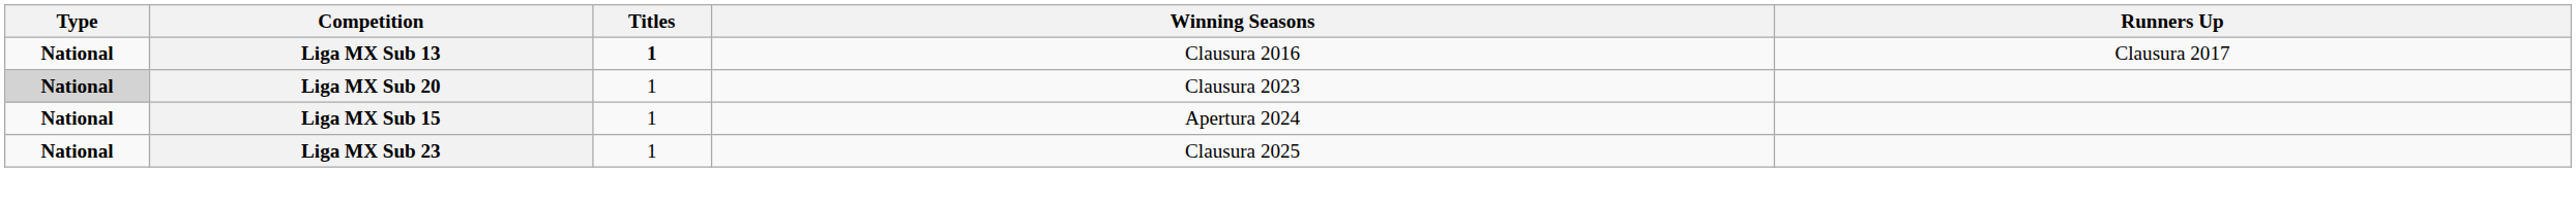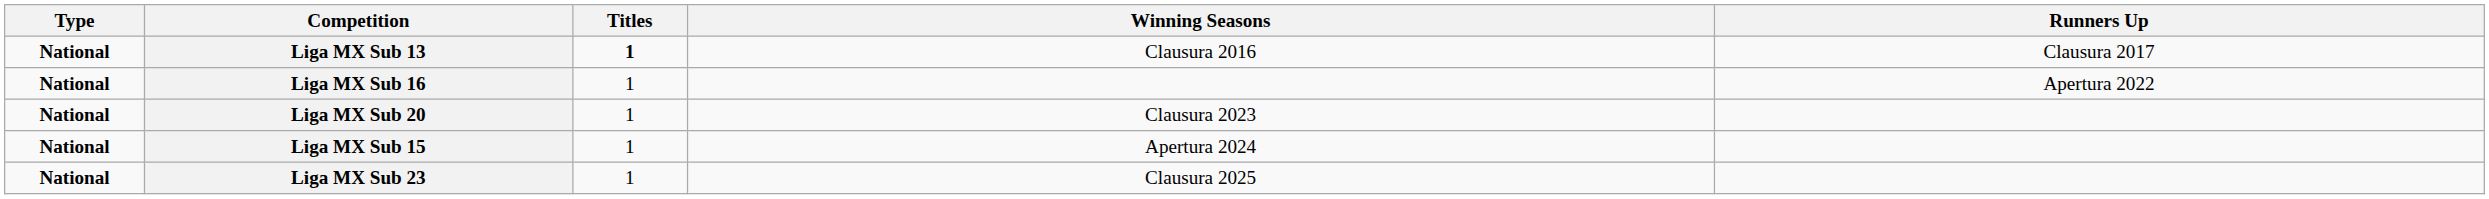 <table class="wikitable plainrowheaders" style="font-size:95%; text-align:center;">
 <tr>
 <th style="width: 1%;">Type</th>
 <th style="width: 5%;">Competition</th>
 <th style="width: 1%;">Titles</th>
 <th style="width: 12%;">Winning Seasons</th>
 <th style="width: 9%;">Runners Up</th>
 </tr>
 <tr>
 <td><strong>National</strong></td>
 <th scope=col>Liga MX Sub 13</th>
 <td align="center"><strong>1</strong></td>
 <td>Clausura 2016</td>
 <td>Clausura 2017</td>
 </tr>
 <tr>
-<td style="background: lightgrey;"><strong>National</strong></td>
+<td><strong>National</strong></td>
+<th scope=col>Liga MX Sub 16</th>
+<td align="center">1</td>
+<td></td>
+<td>Apertura 2022</td>
+</tr>
+<tr>
+<td><strong>National</strong></td>
 <th scope=col>Liga MX Sub 20</th>
 <td align="center">1</td>
 <td>Clausura 2023</td>
 <td></td>
 </tr>
 <tr>
 <td><strong>National</strong></td>
 <th scope=col>Liga MX Sub 15</th>
 <td align="center">1</td>
 <td>Apertura 2024</td>
 <td></td>
 </tr>
 <tr>
 <td><strong>National</strong></td>
 <th scope=col>Liga MX Sub 23</th>
 <td align="center">1</td>
 <td>Clausura 2025</td>
 <td></td>
 </tr>
 </table>
